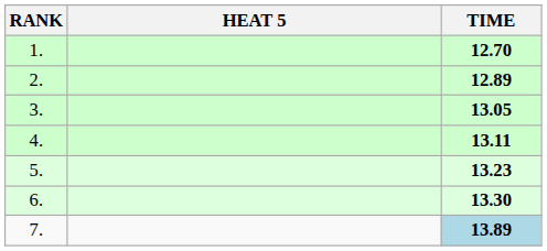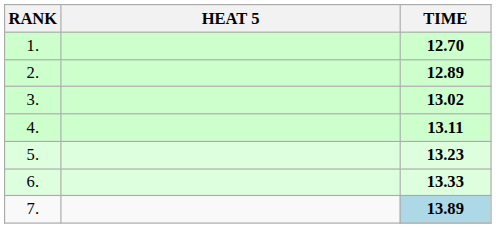 <table class="wikitable" style="border-collapse: collapse; font-size: 90%;">
 <tr>
 <th>RANK</th>
 <th style="width: 20em">HEAT 5</th>
 <th style="width: 5em">TIME</th>
 </tr>
 <tr style="background:#ccffcc;">
 <td align="center">1.</td>
 <td></td>
 <td align="center"><strong>12.70</strong></td>
 </tr>
 <tr style="background:#ccffcc;">
 <td align="center">2.</td>
 <td></td>
 <td align="center"><strong>12.89</strong></td>
 </tr>
 <tr style="background:#ccffcc;">
 <td align="center">3.</td>
 <td></td>
-<td align="center"><strong>13.05</strong></td>
+<td align="center"><strong>13.02</strong></td>
 </tr>
 <tr style="background:#ccffcc;">
 <td align="center">4.</td>
 <td></td>
 <td align="center"><strong>13.11</strong></td>
 </tr>
 <tr style="background:#ddffdd;">
 <td align="center">5.</td>
 <td></td>
 <td align="center"><strong>13.23</strong></td>
 </tr>
 <tr style="background:#ddffdd;">
 <td align="center">6.</td>
 <td></td>
-<td align="center"><strong>13.30</strong></td>
+<td align="center"><strong>13.33</strong></td>
 </tr>
 <tr>
 <td align="center">7.</td>
 <td></td>
 <td align="center" style="background: lightblue;"><strong>13.89</strong></td>
 </tr>
 </table>
